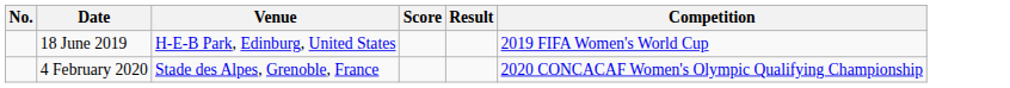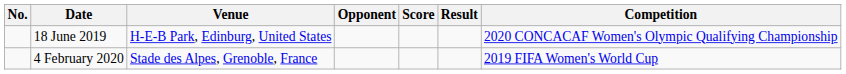 <table class="wikitable">
 <tr>
 <th>No.</th>
 <th>Date</th>
 <th>Venue</th>
+<th>Opponent</th>
 <th>Score</th>
 <th>Result</th>
 <th>Competition</th>
 </tr>
 <tr>
 <td></td>
 <td>18 June 2019</td>
 <td><a href='#'>H-E-B Park</a>, <a href='#'>Edinburg</a>, <a href='#'>United States</a></td>
 <td></td>
 <td></td>
-<td><a href='#'>2019 FIFA Women's World Cup</a></td>
+<td></td>
+<td><a href='#'>2020 CONCACAF Women's Olympic Qualifying Championship</a></td>
 </tr>
 <tr>
 <td></td>
 <td>4 February 2020</td>
 <td><a href='#'>Stade des Alpes</a>, <a href='#'>Grenoble</a>, <a href='#'>France</a></td>
 <td></td>
 <td></td>
-<td><a href='#'>2020 CONCACAF Women's Olympic Qualifying Championship</a></td>
+<td></td>
+<td><a href='#'>2019 FIFA Women's World Cup</a></td>
 </tr>
 </table>
